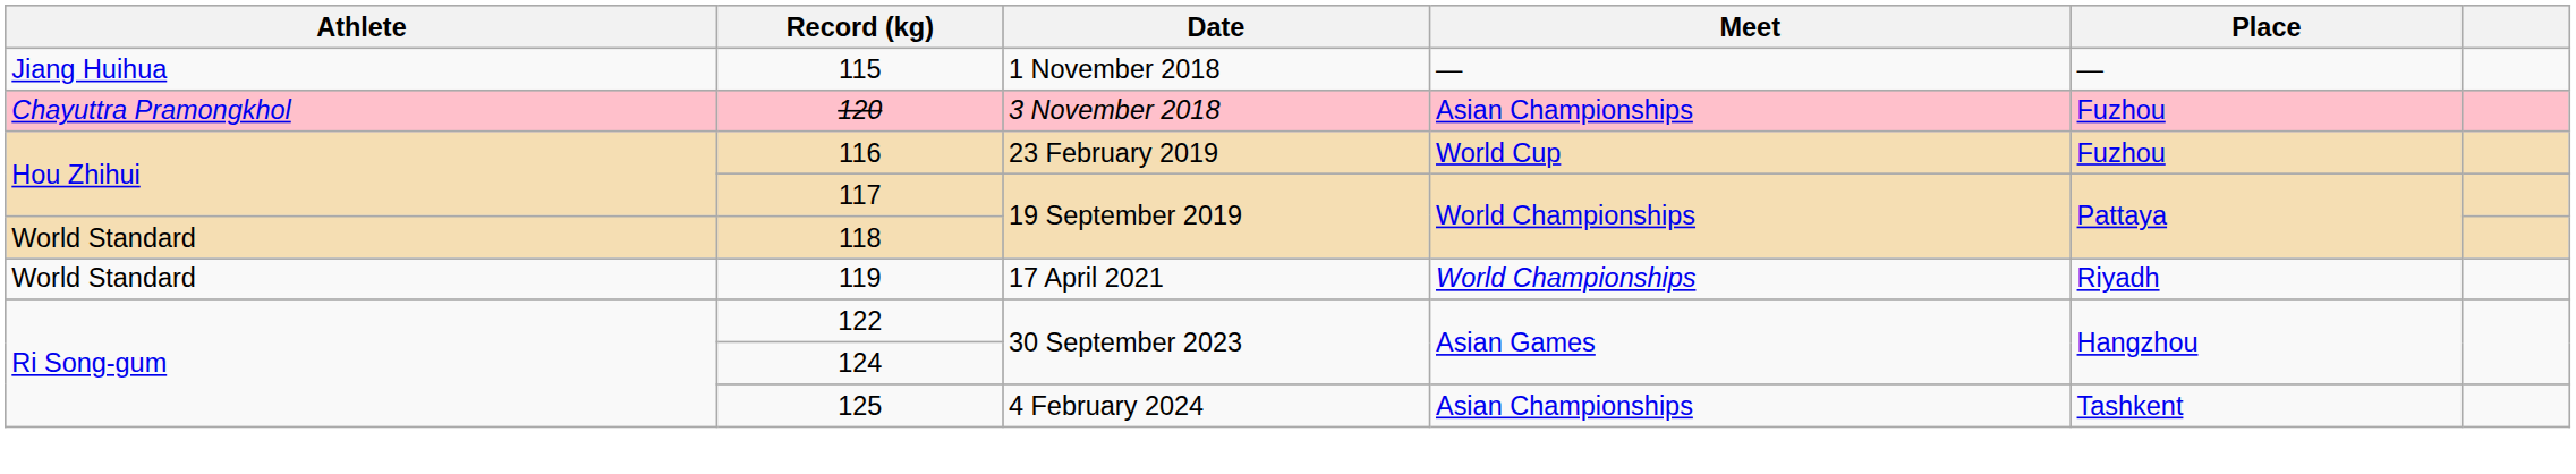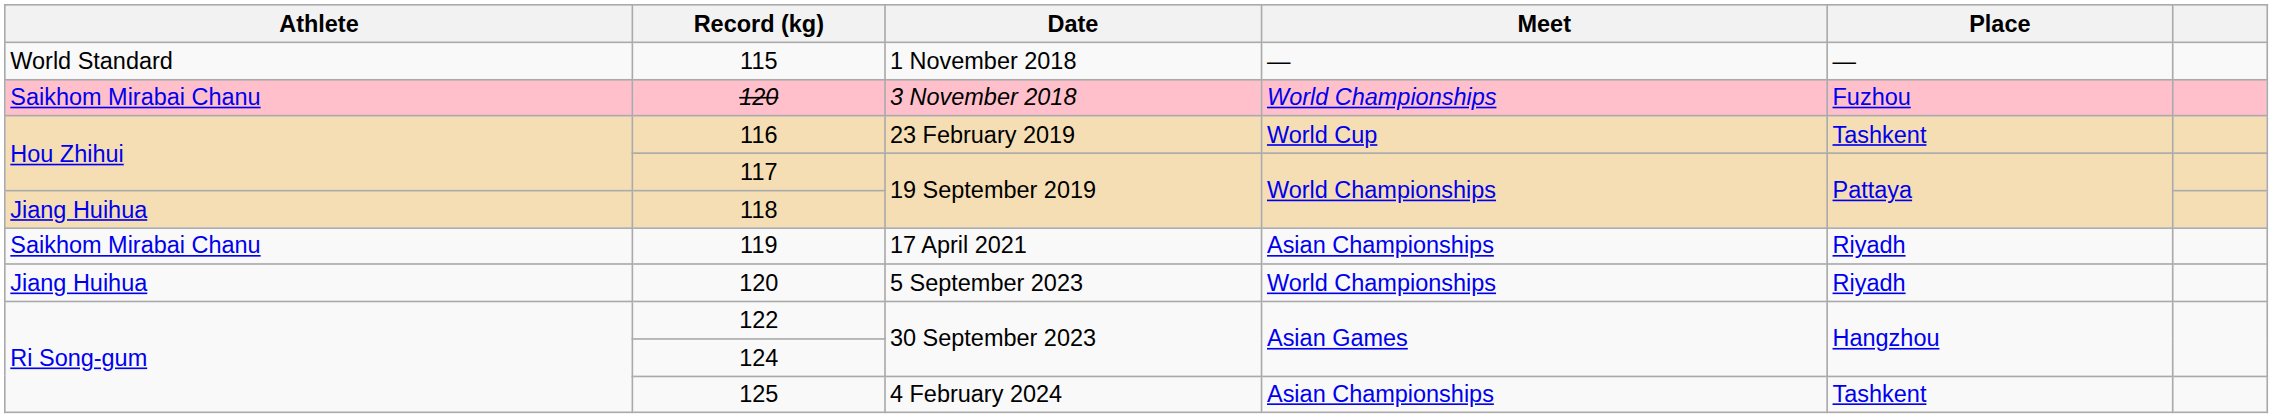 <table class="wikitable" style="font-size:90%; width: 70%;">
 <tr>
 <th width=20%>Athlete</th>
 <th width=8%>Record (kg)</th>
 <th width=12%>Date</th>
 <th width=18%>Meet</th>
 <th width=11%>Place</th>
 <th width=3%></th>
 </tr>
 <tr>
-<td> <a href='#'>Jiang Huihua</a> </td>
+<td>World Standard</td>
 <td align=center>115</td>
 <td>1 November 2018</td>
 <td>—</td>
 <td>—</td>
 <td></td>
 </tr>
 <tr bgcolor=pink>
-<td><em> <a href='#'>Chayuttra Pramongkhol</a></em> </td>
+<td> <a href='#'>Saikhom Mirabai Chanu</a></td>
 <td align=center><em><s>120</s></em></td>
 <td><em>3 November 2018</em></td>
-<td><a href='#'>Asian Championships</a></td>
+<td><em><a href='#'>World Championships</a></em></td>
 <td><a href='#'>Fuzhou</a></td>
 <td></td>
 </tr>
 <tr bgcolor=Wheat>
 <td rowspan=2> <a href='#'>Hou Zhihui</a> </td>
 <td align=center>116</td>
 <td>23 February 2019</td>
 <td><a href='#'>World Cup</a></td>
-<td><a href='#'>Fuzhou</a></td>
+<td><a href='#'>Tashkent</a></td>
 <td></td>
 </tr>
 <tr bgcolor=Wheat>
 <td align=center>117</td>
 <td rowspan=2>19 September 2019</td>
 <td rowspan=2><a href='#'>World Championships</a></td>
 <td rowspan=2><a href='#'>Pattaya</a></td>
 <td></td>
 </tr>
 <tr bgcolor=Wheat>
-<td>World Standard</td>
+<td> <a href='#'>Jiang Huihua</a> </td>
 <td align=center>118</td>
 <td></td>
 </tr>
 <tr>
-<td>World Standard</td>
+<td> <a href='#'>Saikhom Mirabai Chanu</a></td>
 <td align=center>119</td>
 <td>17 April 2021</td>
-<td><em><a href='#'>World Championships</a></em></td>
+<td><a href='#'>Asian Championships</a></td>
+<td><a href='#'>Riyadh</a></td>
+<td></td>
+</tr>
+<tr>
+<td> <a href='#'>Jiang Huihua</a></td>
+<td align=center>120</td>
+<td>5 September 2023</td>
+<td><a href='#'>World Championships</a></td>
 <td><a href='#'>Riyadh</a></td>
 <td></td>
 </tr>
 <tr>
 <td rowspan=3> <a href='#'>Ri Song-gum</a></td>
 <td align=center>122</td>
 <td rowspan=2>30 September 2023</td>
 <td rowspan=2><a href='#'>Asian Games</a></td>
 <td rowspan=2><a href='#'>Hangzhou</a></td>
 <td rowspan=2></td>
 </tr>
 <tr>
 <td align=center>124</td>
 </tr>
 <tr>
 <td align=center>125</td>
 <td>4 February 2024</td>
 <td><a href='#'>Asian Championships</a></td>
 <td><a href='#'>Tashkent</a></td>
 <td></td>
 </tr>
 </table>
